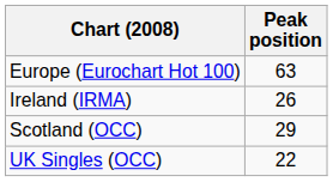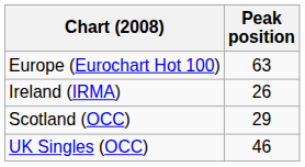 <table class="wikitable">
 <tr>
 <th>Chart (2008)</th>
 <th>Peak<br>position</th>
 </tr>
 <tr>
 <td>Europe (<a href='#'>Eurochart Hot 100</a>)</td>
 <td style="text-align:center;">63</td>
 </tr>
 <tr>
 <td>Ireland (<a href='#'>IRMA</a>)</td>
 <td style="text-align:center;">26</td>
 </tr>
 <tr>
 <td>Scotland (<a href='#'>OCC</a>)</td>
 <td style="text-align:center;">29</td>
 </tr>
 <tr>
 <td><a href='#'>UK Singles</a> (<a href='#'>OCC</a>)</td>
-<td style="text-align:center;">22</td>
+<td style="text-align:center;">46</td>
 </tr>
 </table>
